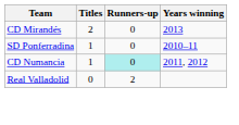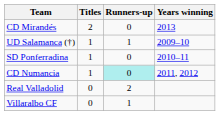 <table class="wikitable" style="font-size: 90%">
 <tr>
 <th>Team</th>
 <th>Titles</th>
 <th>Runners-up</th>
 <th>Years winning</th>
 </tr>
 <tr>
 <td><a href='#'>CD Mirandés</a></td>
 <td align="center">2</td>
 <td align="center">0</td>
 <td><a href='#'>2013</a></td>
+</tr>
+<tr>
+<td><a href='#'>UD Salamanca</a> (†)</td>
+<td align="center">1</td>
+<td align="center">1</td>
+<td><a href='#'>2009–10</a></td>
 </tr>
 <tr>
 <td><a href='#'>SD Ponferradina</a></td>
 <td align="center">1</td>
 <td align="center">0</td>
 <td><a href='#'>2010–11</a></td>
 </tr>
 <tr>
 <td><a href='#'>CD Numancia</a></td>
 <td align="center">1</td>
 <td align="center" style="background: paleturquoise;">0</td>
 <td><a href='#'>2011</a>, <a href='#'>2012</a></td>
 </tr>
 <tr>
 <td><a href='#'>Real Valladolid</a></td>
 <td align="center">0</td>
 <td align="center">2</td>
 <td></td>
 </tr>
+<tr>
+<td><a href='#'>Villaralbo CF</a></td>
+<td align="center">0</td>
+<td align="center">1</td>
+<td></td>
+</tr>
 </table>
